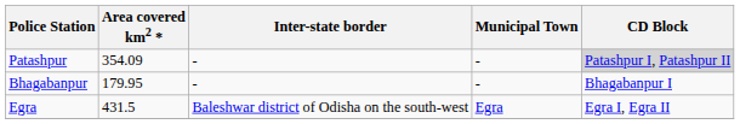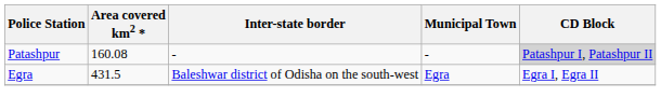 <table class="wikitable sortable">
 <tr>
 <th>Police Station</th>
 <th>Area covered<br>km<sup>2</sup> *</th>
 <th>Inter-state border</th>
 <th>Municipal Town</th>
 <th>CD Block</th>
 </tr>
 <tr>
 <td><a href='#'>Patashpur</a></td>
-<td>354.09</td>
+<td>160.08</td>
 <td>-</td>
 <td>-</td>
 <td style="background: lightgrey;"><a href='#'>Patashpur I</a>, <a href='#'>Patashpur II</a></td>
-</tr>
-<tr>
-<td><a href='#'>Bhagabanpur</a></td>
-<td>179.95</td>
-<td>-</td>
-<td>-</td>
-<td><a href='#'>Bhagabanpur I</a></td>
 </tr>
 <tr>
 <td><a href='#'>Egra</a></td>
 <td>431.5</td>
 <td><a href='#'>Baleshwar district</a> of Odisha on the south-west</td>
 <td><a href='#'>Egra</a></td>
 <td><a href='#'>Egra I</a>, <a href='#'>Egra II</a></td>
 </tr>
 <tr>
 </tr>
 </table>
